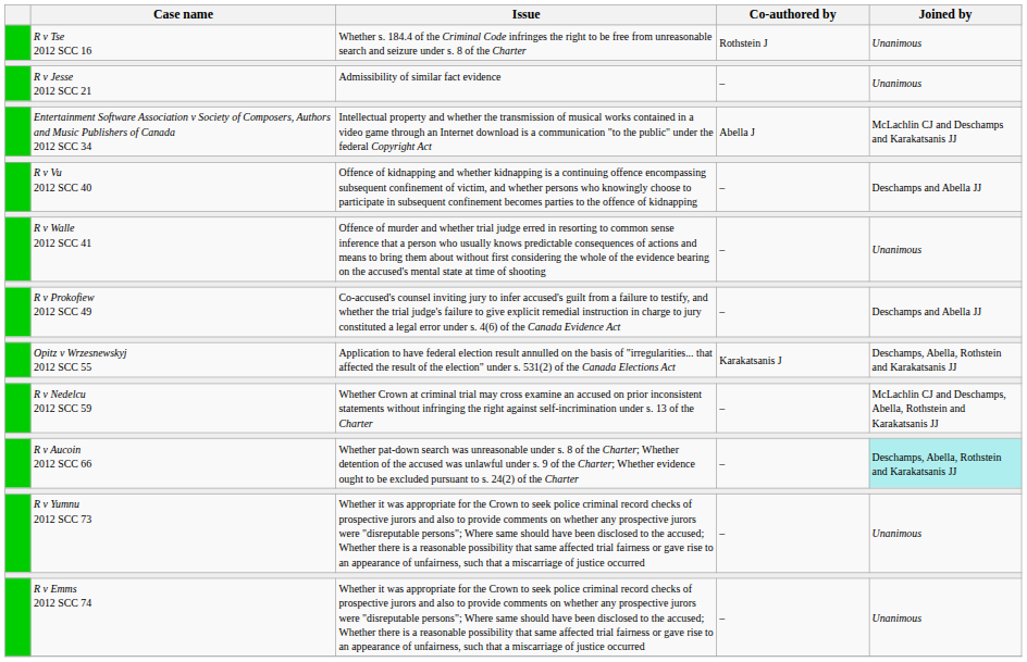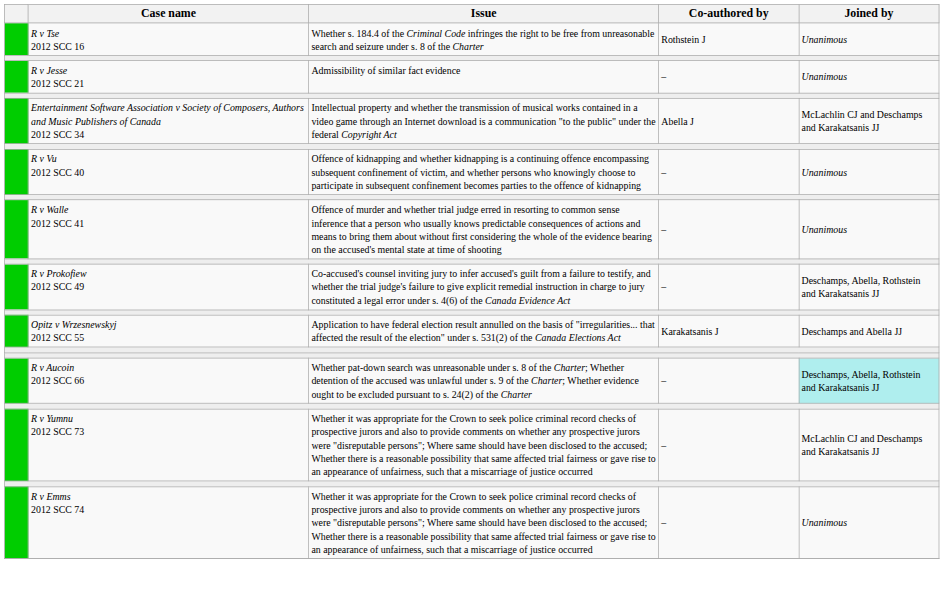 <table class="wikitable" width=100%>
 <tr bgcolor="#CCCCCC">
 <th width=25px></th>
 <th width=30%>Case name</th>
 <th>Issue</th>
 <th width=15%>Co-authored by</th>
 <th width=15%>Joined by</th>
 </tr>
 <tr>
 <td bgcolor="00cd00"></td>
 <td align=left valign=top><small><em>R v Tse</em><br> 2012 SCC 16 </small></td>
 <td valign=top><small> Whether s. 184.4 of the <em>Criminal Code</em> infringes the right to be free from unreasonable search and seizure under s. 8 of the <em>Charter</em></small></td>
 <td><small> Rothstein J</small></td>
 <td><small>  <em>Unanimous</em></small></td>
 </tr>
 <tr>
 <td bgcolor=#EEEEEE colspan=5 valign=top><small></small></td>
 </tr>
 <tr>
 <td bgcolor="00cd00"></td>
 <td align=left valign=top><small><em>R v Jesse</em><br> 2012 SCC 21 </small></td>
 <td valign=top><small>Admissibility of similar fact evidence</small></td>
 <td><small> –</small></td>
 <td><small> <em>Unanimous</em></small></td>
 </tr>
 <tr>
 <td bgcolor=#EEEEEE colspan=5 valign=top><small></small></td>
 </tr>
 <tr>
 <td bgcolor="00cd00"></td>
 <td align=left valign=top><small><em>Entertainment Software Association v Society of Composers, Authors and Music Publishers of Canada</em><br> 2012 SCC 34 </small></td>
 <td valign=top><small>Intellectual property and whether the transmission of musical works contained in a video game through an Internet download is a communication "to the public" under the federal <em>Copyright Act</em></small></td>
 <td><small> Abella J</small></td>
 <td><small> McLachlin CJ and Deschamps and Karakatsanis JJ</small></td>
 </tr>
 <tr>
 <td bgcolor=#EEEEEE colspan=5 valign=top><small></small></td>
 </tr>
 <tr>
 <td bgcolor="00cd00"></td>
 <td align=left valign=top><small><em>R v Vu</em><br> 2012 SCC 40 </small></td>
 <td valign=top><small>Offence of kidnapping and whether kidnapping is a continuing offence encompassing subsequent confinement of victim, and whether persons who knowingly choose to participate in subsequent confinement becomes parties to the offence of kidnapping</small></td>
 <td><small> –</small></td>
-<td><small> Deschamps and Abella JJ</small></td>
+<td><small> <em>Unanimous</em></small></td>
 </tr>
 <tr>
 <td bgcolor=#EEEEEE colspan=5 valign=top><small></small></td>
 </tr>
 <tr>
 <td bgcolor="00cd00"></td>
 <td align=left valign=top><small><em>R v Walle</em><br> 2012 SCC 41 </small></td>
 <td valign=top><small>Offence of murder and whether trial judge erred in resorting to common sense inference that a person who usually knows predictable consequences of actions and means to bring them about without first considering the whole of the evidence bearing on the accused's mental state at time of shooting</small></td>
 <td><small> –</small></td>
 <td><small> <em>Unanimous</em></small></td>
 </tr>
 <tr>
 <td bgcolor=#EEEEEE colspan=5 valign=top><small></small></td>
 </tr>
 <tr>
 <td bgcolor="00cd00"></td>
 <td align=left valign=top><small><em>R v Prokofiew</em><br> 2012 SCC 49 </small></td>
 <td valign=top><small>Co-accused's counsel inviting jury to infer accused's guilt from a failure to testify, and whether the trial judge's failure to give explicit remedial instruction in charge to jury constituted a legal error under s. 4(6) of the <em>Canada Evidence Act</em></small></td>
 <td><small> –</small></td>
-<td><small> Deschamps and Abella JJ</small></td>
+<td><small> Deschamps, Abella, Rothstein and Karakatsanis JJ</small></td>
 </tr>
 <tr>
 <td bgcolor=#EEEEEE colspan=5 valign=top><small></small></td>
 </tr>
 <tr>
 <td bgcolor="00cd00"></td>
 <td align=left valign=top><small><em>Opitz v Wrzesnewskyj</em><br> 2012 SCC 55 </small></td>
 <td valign=top><small>Application to have federal election result annulled on the basis of "irregularities... that affected the result of the election" under s. 531(2) of the <em>Canada Elections Act</em></small></td>
 <td><small> Karakatsanis J</small></td>
-<td><small> Deschamps, Abella, Rothstein and Karakatsanis JJ</small></td>
+<td><small> Deschamps and Abella JJ</small></td>
 </tr>
 <tr>
 <td bgcolor=#EEEEEE colspan=5 valign=top><small></small></td>
-</tr>
-<tr>
-<td bgcolor="00cd00"></td>
-<td align=left valign=top><small><em>R v Nedelcu</em><br> 2012 SCC 59 </small></td>
-<td valign=top><small>Whether Crown at criminal trial may cross examine an accused on prior inconsistent statements without infringing the right against self-incrimination under s. 13 of the <em>Charter</em></small></td>
-<td><small> –</small></td>
-<td><small> McLachlin CJ and Deschamps, Abella, Rothstein and Karakatsanis JJ</small></td>
 </tr>
 <tr>
 <td bgcolor=#EEEEEE colspan=5 valign=top><small></small></td>
 </tr>
 <tr>
 <td bgcolor="00cd00"></td>
 <td align=left valign=top><small><em>R v Aucoin</em><br> 2012 SCC 66 </small></td>
 <td valign=top><small>Whether pat-down search was unreasonable under s. 8 of the <em>Charter</em>; Whether detention of the accused was unlawful under s. 9 of the <em>Charter</em>; Whether evidence ought to be excluded pursuant to s. 24(2) of the <em>Charter</em></small></td>
 <td><small> –</small></td>
 <td style="background: paleturquoise;"><small> Deschamps, Abella, Rothstein and Karakatsanis JJ</small></td>
 </tr>
 <tr>
 <td bgcolor=#EEEEEE colspan=5 valign=top><small></small></td>
 </tr>
 <tr>
 <td bgcolor="00cd00"></td>
 <td align=left valign=top><small><em>R v Yumnu</em><br> 2012 SCC 73 </small></td>
 <td valign=top><small>Whether it was appropriate for the Crown to seek police criminal record checks of prospective jurors and also to provide comments on whether any prospective jurors were "disreputable persons"; Where same should have been disclosed to the accused; Whether there is a reasonable possibility that same affected trial fairness or gave rise to an appearance of unfairness, such that a miscarriage of justice occurred</small></td>
 <td><small> –</small></td>
-<td><small> <em>Unanimous</em></small></td>
+<td><small> McLachlin CJ and Deschamps and Karakatsanis JJ</small></td>
 </tr>
 <tr>
 <td bgcolor=#EEEEEE colspan=5 valign=top><small></small></td>
 </tr>
 <tr>
 <td bgcolor="00cd00"></td>
 <td align=left valign=top><small><em>R v Emms</em><br> 2012 SCC 74 </small></td>
 <td valign=top><small>Whether it was appropriate for the Crown to seek police criminal record checks of prospective jurors and also to provide comments on whether any prospective jurors were "disreputable persons"; Where same should have been disclosed to the accused; Whether there is a reasonable possibility that same affected trial fairness or gave rise to an appearance of unfairness, such that a miscarriage of justice occurred</small></td>
 <td><small> –</small></td>
 <td><small> <em>Unanimous</em></small></td>
 </tr>
 <tr>
 </tr>
 </table>
